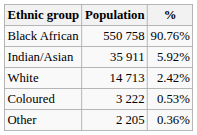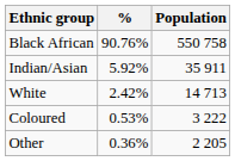 <table class="wikitable" style="font-size: 95%; text-align: right">
 <tr>
 <th>Ethnic group</th>
+<th>%</th>
 <th>Population</th>
-<th>%</th>
 </tr>
 <tr>
 <td align=left>Black African</td>
+<td>90.76%</td>
 <td>550 758</td>
-<td>90.76%</td>
 </tr>
 <tr>
 <td align=left>Indian/Asian</td>
+<td>5.92%</td>
 <td>35 911</td>
-<td>5.92%</td>
 </tr>
 <tr>
 <td align=left>White</td>
+<td>2.42%</td>
 <td>14 713</td>
-<td>2.42%</td>
 </tr>
 <tr>
 <td align=left>Coloured</td>
+<td>0.53%</td>
 <td>3 222</td>
-<td>0.53%</td>
 </tr>
 <tr>
 <td align=left>Other</td>
+<td>0.36%</td>
 <td>2 205</td>
-<td>0.36%</td>
 </tr>
 </table>
